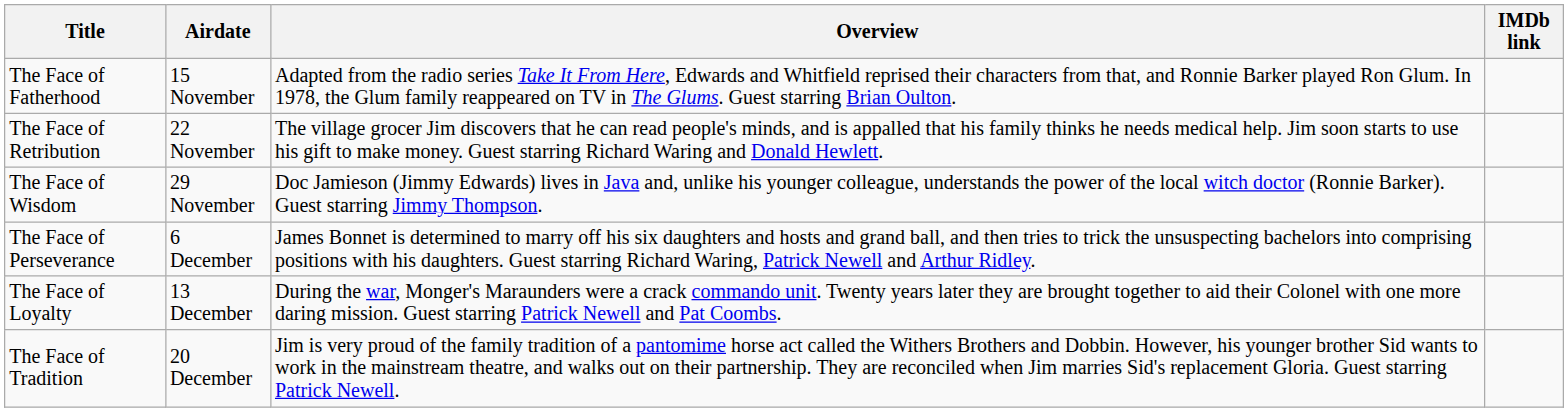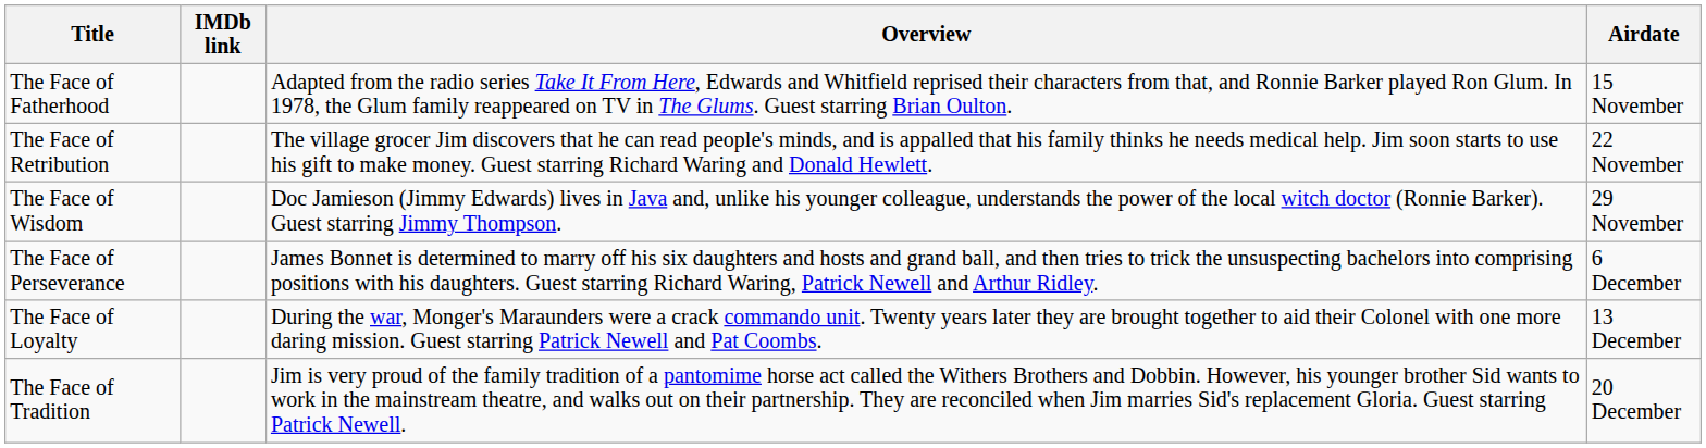 <table class="wikitable" style="font-size: 100%;">
 <tr style="background:#EFEFEF">
 <th><strong>Title</strong></th>
+<th><strong>IMDb link</strong></th>
+<th><strong>Overview</strong></th>
 <th><strong>Airdate</strong></th>
-<th><strong>Overview</strong></th>
-<th><strong>IMDb link</strong></th>
 </tr>
 <tr>
 <td>The Face of Fatherhood</td>
+<td></td>
+<td style="font-size: 100%;">Adapted from the radio series <em><a href='#'>Take It From Here</a></em>, Edwards and Whitfield reprised their characters from that, and Ronnie Barker played Ron Glum. In 1978, the Glum family reappeared on TV in <em><a href='#'>The Glums</a></em>. Guest starring <a href='#'>Brian Oulton</a>.</td>
 <td>15 November</td>
-<td style="font-size: 100%;">Adapted from the radio series <em><a href='#'>Take It From Here</a></em>, Edwards and Whitfield reprised their characters from that, and Ronnie Barker played Ron Glum. In 1978, the Glum family reappeared on TV in <em><a href='#'>The Glums</a></em>. Guest starring <a href='#'>Brian Oulton</a>.</td>
-<td></td>
 </tr>
 <tr>
 <td>The Face of Retribution</td>
+<td></td>
+<td style="font-size: 100%;">The village grocer Jim discovers that he can read people's minds, and is appalled that his family thinks he needs medical help. Jim soon starts to use his gift to make money. Guest starring Richard Waring and <a href='#'>Donald Hewlett</a>.</td>
 <td>22 November</td>
-<td style="font-size: 100%;">The village grocer Jim discovers that he can read people's minds, and is appalled that his family thinks he needs medical help. Jim soon starts to use his gift to make money. Guest starring Richard Waring and <a href='#'>Donald Hewlett</a>.</td>
-<td></td>
 </tr>
 <tr>
 <td>The Face of Wisdom</td>
+<td></td>
+<td style="font-size: 100%;">Doc Jamieson (Jimmy Edwards) lives in <a href='#'>Java</a> and, unlike his younger colleague, understands the power of the local <a href='#'>witch doctor</a> (Ronnie Barker). Guest starring <a href='#'>Jimmy Thompson</a>.</td>
 <td>29 November</td>
-<td style="font-size: 100%;">Doc Jamieson (Jimmy Edwards) lives in <a href='#'>Java</a> and, unlike his younger colleague, understands the power of the local <a href='#'>witch doctor</a> (Ronnie Barker). Guest starring <a href='#'>Jimmy Thompson</a>.</td>
-<td></td>
 </tr>
 <tr>
 <td>The Face of Perseverance</td>
+<td></td>
+<td style="font-size: 100%;">James Bonnet is determined to marry off his six daughters and hosts and grand ball, and then tries to trick the unsuspecting bachelors into comprising positions with his daughters. Guest starring Richard Waring, <a href='#'>Patrick Newell</a> and <a href='#'>Arthur Ridley</a>.</td>
 <td>6 December</td>
-<td style="font-size: 100%;">James Bonnet is determined to marry off his six daughters and hosts and grand ball, and then tries to trick the unsuspecting bachelors into comprising positions with his daughters. Guest starring Richard Waring, <a href='#'>Patrick Newell</a> and <a href='#'>Arthur Ridley</a>.</td>
-<td></td>
 </tr>
 <tr>
 <td>The Face of Loyalty</td>
+<td></td>
+<td style="font-size: 100%;">During the <a href='#'>war</a>, Monger's Maraunders were a crack <a href='#'>commando unit</a>. Twenty years later they are brought together to aid their Colonel with one more daring mission. Guest starring <a href='#'>Patrick Newell</a> and <a href='#'>Pat Coombs</a>.</td>
 <td>13 December</td>
-<td style="font-size: 100%;">During the <a href='#'>war</a>, Monger's Maraunders were a crack <a href='#'>commando unit</a>. Twenty years later they are brought together to aid their Colonel with one more daring mission. Guest starring <a href='#'>Patrick Newell</a> and <a href='#'>Pat Coombs</a>.</td>
-<td></td>
 </tr>
 <tr>
 <td>The Face of Tradition</td>
+<td></td>
+<td style="font-size: 100%;">Jim is very proud of the family tradition of a <a href='#'>pantomime</a> horse act called the Withers Brothers and Dobbin. However, his younger brother Sid wants to work in the mainstream theatre, and walks out on their partnership. They are reconciled when Jim marries Sid's replacement Gloria. Guest starring <a href='#'>Patrick Newell</a>.</td>
 <td>20 December</td>
-<td style="font-size: 100%;">Jim is very proud of the family tradition of a <a href='#'>pantomime</a> horse act called the Withers Brothers and Dobbin. However, his younger brother Sid wants to work in the mainstream theatre, and walks out on their partnership. They are reconciled when Jim marries Sid's replacement Gloria. Guest starring <a href='#'>Patrick Newell</a>.</td>
-<td></td>
 </tr>
 </table>
